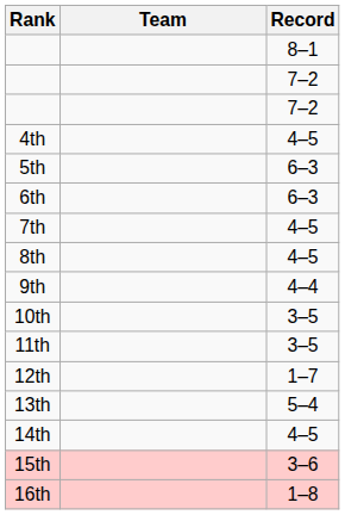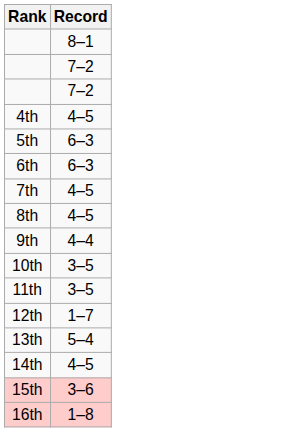 <table class=wikitable style="text-align:center;">
 <tr>
 <th>Rank</th>
-<th width=170>Team</th>
 <th>Record</th>
 </tr>
 <tr>
 <td></td>
-<td align=left></td>
 <td>8–1</td>
 </tr>
 <tr>
 <td></td>
-<td align=left></td>
 <td>7–2</td>
 </tr>
 <tr>
 <td></td>
-<td align=left></td>
 <td>7–2</td>
 </tr>
 <tr>
 <td>4th</td>
-<td align=left></td>
 <td>4–5</td>
 </tr>
 <tr>
 <td>5th</td>
-<td align=left></td>
 <td>6–3</td>
 </tr>
 <tr>
 <td>6th</td>
-<td align=left></td>
 <td>6–3</td>
 </tr>
 <tr>
 <td>7th</td>
-<td align=left></td>
 <td>4–5</td>
 </tr>
 <tr>
 <td>8th</td>
-<td align=left></td>
 <td>4–5</td>
 </tr>
 <tr>
 <td>9th</td>
-<td align=left></td>
 <td>4–4</td>
 </tr>
 <tr>
 <td>10th</td>
-<td align=left></td>
 <td>3–5</td>
 </tr>
 <tr>
 <td>11th</td>
-<td align=left></td>
 <td>3–5</td>
 </tr>
 <tr>
 <td>12th</td>
-<td align=left></td>
 <td>1–7</td>
 </tr>
 <tr>
 <td>13th</td>
-<td align=left></td>
 <td>5–4</td>
 </tr>
 <tr>
 <td>14th</td>
-<td align=left></td>
 <td>4–5</td>
 </tr>
 <tr bgcolor=#ffcccc>
 <td>15th</td>
-<td align=left></td>
 <td>3–6</td>
 </tr>
 <tr bgcolor=#ffcccc>
 <td>16th</td>
-<td align=left></td>
 <td>1–8</td>
 </tr>
 </table>
